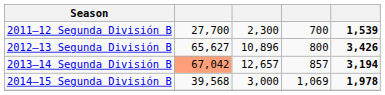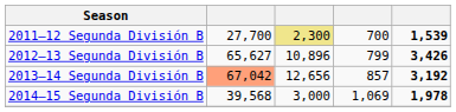 <table class="wikitable sortable" style="text-align:right">
 <tr>
 <th>Season</th>
 <th width=65></th>
 <th width=55></th>
 <th width=55></th>
 <th width=55></th>
 </tr>
 <tr>
 <td align=left><a href='#'>2011–12 Segunda División B</a></td>
 <td>27,700</td>
-<td>2,300</td>
+<td style="background: khaki;">2,300</td>
 <td>700</td>
 <td><strong>1,539</strong></td>
 </tr>
 <tr>
 <td align=left><a href='#'>2012–13 Segunda División B</a></td>
 <td>65,627</td>
 <td>10,896</td>
-<td>800</td>
+<td>799</td>
 <td><strong>3,426</strong></td>
 </tr>
 <tr>
 <td align=left><a href='#'>2013–14 Segunda División B</a></td>
 <td style="background: lightsalmon;">67,042</td>
-<td>12,657</td>
+<td>12,656</td>
 <td>857</td>
-<td><strong>3,194</strong></td>
+<td><strong>3,192</strong></td>
 </tr>
 <tr>
 <td align=left><a href='#'>2014–15 Segunda División B</a></td>
 <td>39,568</td>
 <td>3,000</td>
 <td>1,069</td>
 <td><strong>1,978</strong></td>
 </tr>
 <tr>
 </tr>
 </table>
